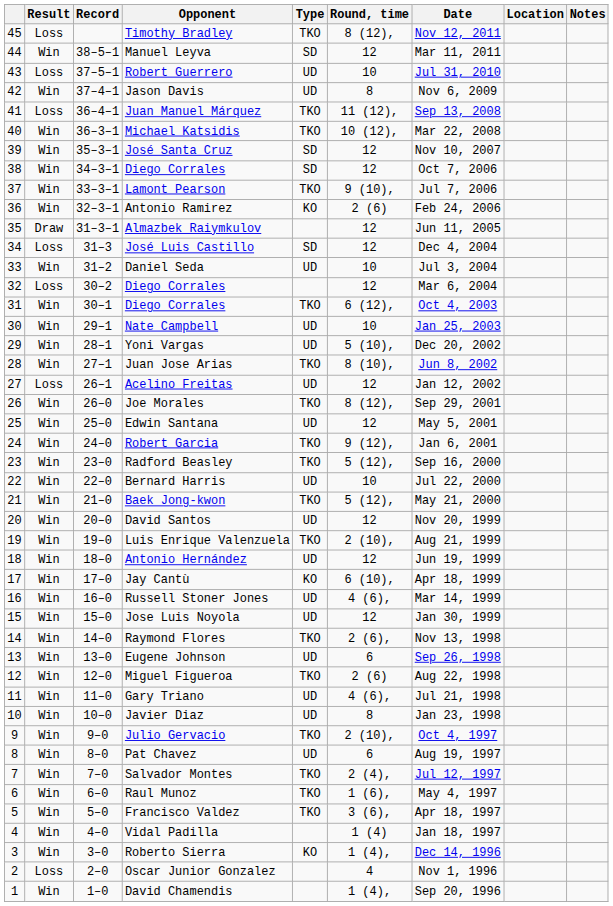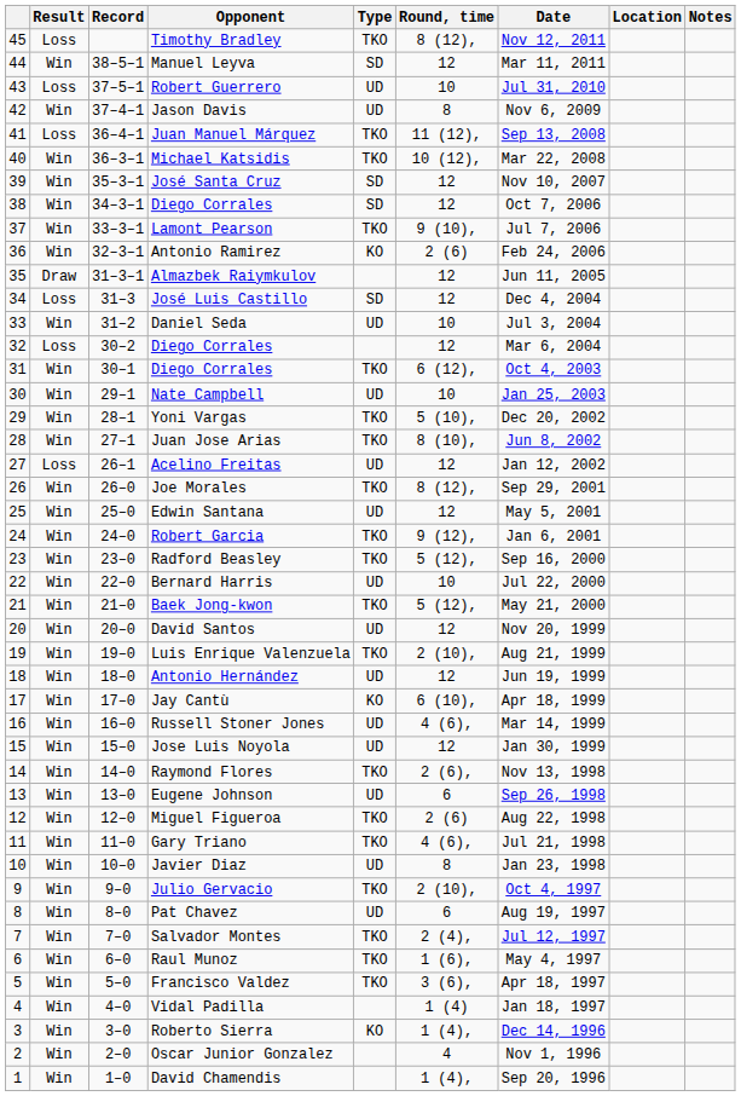 <table class="wikitable" style="text-align:center">
 <tr>
 <th></th>
 <th>Result</th>
 <th>Record</th>
 <th>Opponent</th>
 <th>Type</th>
 <th>Round, time</th>
 <th>Date</th>
 <th>Location</th>
 <th>Notes</th>
 </tr>
 <tr>
 <td>45</td>
 <td>Loss</td>
 <td></td>
 <td style="text-align:left;"><a href='#'>Timothy Bradley</a></td>
 <td>TKO</td>
 <td>8 (12), </td>
 <td><a href='#'>Nov 12, 2011</a></td>
 <td style="text-align:left;"></td>
 <td style="text-align:left;"></td>
 </tr>
 <tr>
 <td>44</td>
 <td>Win</td>
 <td>38–5–1</td>
 <td style="text-align:left;">Manuel Leyva</td>
 <td>SD</td>
 <td>12</td>
 <td>Mar 11, 2011</td>
 <td style="text-align:left;"></td>
 <td></td>
 </tr>
 <tr>
 <td>43</td>
 <td>Loss</td>
 <td>37–5–1</td>
 <td style="text-align:left;"><a href='#'>Robert Guerrero</a></td>
 <td>UD</td>
 <td>10</td>
 <td><a href='#'>Jul 31, 2010</a></td>
 <td style="text-align:left;"></td>
 <td></td>
 </tr>
 <tr>
 <td>42</td>
 <td>Win</td>
 <td>37–4–1</td>
 <td style="text-align:left;">Jason Davis</td>
 <td>UD</td>
 <td>8</td>
 <td>Nov 6, 2009</td>
 <td style="text-align:left;"></td>
 <td></td>
 </tr>
 <tr>
 <td>41</td>
 <td>Loss</td>
 <td>36–4–1</td>
 <td style="text-align:left;"><a href='#'>Juan Manuel Márquez</a></td>
 <td>TKO</td>
 <td>11 (12), </td>
 <td><a href='#'>Sep 13, 2008</a></td>
 <td style="text-align:left;"></td>
 <td style="text-align:left;"></td>
 </tr>
 <tr>
 <td>40</td>
 <td>Win</td>
 <td>36–3–1</td>
 <td style="text-align:left;"><a href='#'>Michael Katsidis</a></td>
 <td>TKO</td>
 <td>10 (12), </td>
 <td>Mar 22, 2008</td>
 <td style="text-align:left;"></td>
 <td style="text-align:left;"></td>
 </tr>
 <tr>
 <td>39</td>
 <td>Win</td>
 <td>35–3–1</td>
 <td style="text-align:left;"><a href='#'>José Santa Cruz</a></td>
 <td>SD</td>
 <td>12</td>
 <td>Nov 10, 2007</td>
 <td style="text-align:left;"></td>
 <td style="text-align:left;"></td>
 </tr>
 <tr>
 <td>38</td>
 <td>Win</td>
 <td>34–3–1</td>
 <td style="text-align:left;"><a href='#'>Diego Corrales</a></td>
 <td>SD</td>
 <td>12</td>
 <td>Oct 7, 2006</td>
 <td style="text-align:left;"></td>
 <td style="text-align:left;"></td>
 </tr>
 <tr>
 <td>37</td>
 <td>Win</td>
 <td>33–3–1</td>
 <td style="text-align:left;"><a href='#'>Lamont Pearson</a></td>
 <td>TKO</td>
 <td>9 (10), </td>
 <td>Jul 7, 2006</td>
 <td style="text-align:left;"></td>
 <td></td>
 </tr>
 <tr>
 <td>36</td>
 <td>Win</td>
 <td>32–3–1</td>
 <td style="text-align:left;">Antonio Ramirez</td>
 <td>KO</td>
 <td>2 (6)</td>
 <td>Feb 24, 2006</td>
 <td style="text-align:left;"></td>
 <td></td>
 </tr>
 <tr>
 <td>35</td>
 <td>Draw</td>
 <td>31–3–1</td>
 <td style="text-align:left;"><a href='#'>Almazbek Raiymkulov</a></td>
 <td></td>
 <td>12</td>
 <td>Jun 11, 2005</td>
 <td style="text-align:left;"></td>
 <td></td>
 </tr>
 <tr>
 <td>34</td>
 <td>Loss</td>
 <td>31–3</td>
 <td style="text-align:left;"><a href='#'>José Luis Castillo</a></td>
 <td>SD</td>
 <td>12</td>
 <td>Dec 4, 2004</td>
 <td style="text-align:left;"></td>
 <td style="text-align:left;"></td>
 </tr>
 <tr>
 <td>33</td>
 <td>Win</td>
 <td>31–2</td>
 <td style="text-align:left;">Daniel Seda</td>
 <td>UD</td>
 <td>10</td>
 <td>Jul 3, 2004</td>
 <td style="text-align:left;"></td>
 <td></td>
 </tr>
 <tr>
 <td>32</td>
 <td>Loss</td>
 <td>30–2</td>
 <td style="text-align:left;"><a href='#'>Diego Corrales</a></td>
 <td></td>
 <td>12</td>
 <td>Mar 6, 2004</td>
 <td style="text-align:left;"></td>
 <td style="text-align:left;"></td>
 </tr>
 <tr>
 <td>31</td>
 <td>Win</td>
 <td>30–1</td>
 <td style="text-align:left;"><a href='#'>Diego Corrales</a></td>
 <td>TKO</td>
 <td>6 (12), </td>
 <td><a href='#'>Oct 4, 2003</a></td>
 <td style="text-align:left;"></td>
 <td style="text-align:left;"></td>
 </tr>
 <tr>
 <td>30</td>
 <td>Win</td>
 <td>29–1</td>
 <td style="text-align:left;"><a href='#'>Nate Campbell</a></td>
 <td>UD</td>
 <td>10</td>
 <td><a href='#'>Jan 25, 2003</a></td>
 <td style="text-align:left;"></td>
 <td></td>
 </tr>
 <tr>
 <td>29</td>
 <td>Win</td>
 <td>28–1</td>
 <td style="text-align:left;">Yoni Vargas</td>
-<td>UD</td>
+<td>TKO</td>
 <td>5 (10), </td>
 <td>Dec 20, 2002</td>
 <td style="text-align:left;"></td>
 <td></td>
 </tr>
 <tr>
 <td>28</td>
 <td>Win</td>
 <td>27–1</td>
 <td style="text-align:left;">Juan Jose Arias</td>
 <td>TKO</td>
 <td>8 (10), </td>
 <td><a href='#'>Jun 8, 2002</a></td>
 <td style="text-align:left;"></td>
 <td></td>
 </tr>
 <tr>
 <td>27</td>
 <td>Loss</td>
 <td>26–1</td>
 <td style="text-align:left;"><a href='#'>Acelino Freitas</a></td>
 <td>UD</td>
 <td>12</td>
 <td>Jan 12, 2002</td>
 <td style="text-align:left;"></td>
 <td style="text-align:left;"></td>
 </tr>
 <tr>
 <td>26</td>
 <td>Win</td>
 <td>26–0</td>
 <td style="text-align:left;">Joe Morales</td>
 <td>TKO</td>
 <td>8 (12), </td>
 <td>Sep 29, 2001</td>
 <td style="text-align:left;"></td>
 <td style="text-align:left;"></td>
 </tr>
 <tr>
 <td>25</td>
 <td>Win</td>
 <td>25–0</td>
 <td style="text-align:left;">Edwin Santana</td>
 <td>UD</td>
 <td>12</td>
 <td>May 5, 2001</td>
 <td style="text-align:left;"></td>
 <td style="text-align:left;"></td>
 </tr>
 <tr>
 <td>24</td>
 <td>Win</td>
 <td>24–0</td>
 <td style="text-align:left;"><a href='#'>Robert Garcia</a></td>
 <td>TKO</td>
 <td>9 (12), </td>
 <td>Jan 6, 2001</td>
 <td style="text-align:left;"></td>
 <td style="text-align:left;"></td>
 </tr>
 <tr>
 <td>23</td>
 <td>Win</td>
 <td>23–0</td>
 <td style="text-align:left;">Radford Beasley</td>
 <td>TKO</td>
 <td>5 (12), </td>
 <td>Sep 16, 2000</td>
 <td style="text-align:left;"></td>
 <td style="text-align:left;"></td>
 </tr>
 <tr>
 <td>22</td>
 <td>Win</td>
 <td>22–0</td>
 <td style="text-align:left;">Bernard Harris</td>
 <td>UD</td>
 <td>10</td>
 <td>Jul 22, 2000</td>
 <td style="text-align:left;"></td>
 <td></td>
 </tr>
 <tr>
 <td>21</td>
 <td>Win</td>
 <td>21–0</td>
 <td style="text-align:left;"><a href='#'>Baek Jong-kwon</a></td>
 <td>TKO</td>
 <td>5 (12), </td>
 <td>May 21, 2000</td>
 <td style="text-align:left;"></td>
 <td style="text-align:left;"></td>
 </tr>
 <tr>
 <td>20</td>
 <td>Win</td>
 <td>20–0</td>
 <td style="text-align:left;">David Santos</td>
 <td>UD</td>
 <td>12</td>
 <td>Nov 20, 1999</td>
 <td style="text-align:left;"></td>
 <td style="text-align:left;"></td>
 </tr>
 <tr>
 <td>19</td>
 <td>Win</td>
 <td>19–0</td>
 <td style="text-align:left;">Luis Enrique Valenzuela</td>
 <td>TKO</td>
 <td>2 (10), </td>
 <td>Aug 21, 1999</td>
 <td style="text-align:left;"></td>
 <td></td>
 </tr>
 <tr>
 <td>18</td>
 <td>Win</td>
 <td>18–0</td>
 <td style="text-align:left;"><a href='#'>Antonio Hernández</a></td>
 <td>UD</td>
 <td>12</td>
 <td>Jun 19, 1999</td>
 <td style="text-align:left;"></td>
 <td style="text-align:left;"></td>
 </tr>
 <tr>
 <td>17</td>
 <td>Win</td>
 <td>17–0</td>
 <td style="text-align:left;">Jay Cantù</td>
 <td>KO</td>
 <td>6 (10), </td>
 <td>Apr 18, 1999</td>
 <td style="text-align:left;"></td>
 <td></td>
 </tr>
 <tr>
 <td>16</td>
 <td>Win</td>
 <td>16–0</td>
 <td style="text-align:left;">Russell Stoner Jones</td>
 <td>UD</td>
 <td>4 (6), </td>
 <td>Mar 14, 1999</td>
 <td style="text-align:left;"></td>
 <td></td>
 </tr>
 <tr>
 <td>15</td>
 <td>Win</td>
 <td>15–0</td>
 <td style="text-align:left;">Jose Luis Noyola</td>
 <td>UD</td>
 <td>12</td>
 <td>Jan 30, 1999</td>
 <td style="text-align:left;"></td>
 <td style="text-align:left;"></td>
 </tr>
 <tr>
 <td>14</td>
 <td>Win</td>
 <td>14–0</td>
 <td style="text-align:left;">Raymond Flores</td>
 <td>TKO</td>
 <td>2 (6), </td>
 <td>Nov 13, 1998</td>
 <td style="text-align:left;"></td>
 <td></td>
 </tr>
 <tr>
 <td>13</td>
 <td>Win</td>
 <td>13–0</td>
 <td style="text-align:left;">Eugene Johnson</td>
 <td>UD</td>
 <td>6</td>
 <td><a href='#'>Sep 26, 1998</a></td>
 <td style="text-align:left;"></td>
 <td></td>
 </tr>
 <tr>
 <td>12</td>
 <td>Win</td>
 <td>12–0</td>
 <td style="text-align:left;">Miguel Figueroa</td>
 <td>TKO</td>
 <td>2 (6)</td>
 <td>Aug 22, 1998</td>
 <td style="text-align:left;"></td>
 <td></td>
 </tr>
 <tr>
 <td>11</td>
 <td>Win</td>
 <td>11–0</td>
 <td style="text-align:left;">Gary Triano</td>
-<td>UD</td>
+<td>TKO</td>
 <td>4 (6), </td>
 <td>Jul 21, 1998</td>
 <td style="text-align:left;"></td>
 <td></td>
 </tr>
 <tr>
 <td>10</td>
 <td>Win</td>
 <td>10–0</td>
 <td style="text-align:left;">Javier Diaz</td>
 <td>UD</td>
 <td>8</td>
 <td>Jan 23, 1998</td>
 <td style="text-align:left;"></td>
 <td></td>
 </tr>
 <tr>
 <td>9</td>
 <td>Win</td>
 <td>9–0</td>
 <td style="text-align:left;"><a href='#'>Julio Gervacio</a></td>
 <td>TKO</td>
 <td>2 (10), </td>
 <td><a href='#'>Oct 4, 1997</a></td>
 <td style="text-align:left;"></td>
 <td></td>
 </tr>
 <tr>
 <td>8</td>
 <td>Win</td>
 <td>8–0</td>
 <td style="text-align:left;">Pat Chavez</td>
 <td>UD</td>
 <td>6</td>
 <td>Aug 19, 1997</td>
 <td style="text-align:left;"></td>
 <td></td>
 </tr>
 <tr>
 <td>7</td>
 <td>Win</td>
 <td>7–0</td>
 <td style="text-align:left;">Salvador Montes</td>
 <td>TKO</td>
 <td>2 (4), </td>
 <td><a href='#'>Jul 12, 1997</a></td>
 <td style="text-align:left;"></td>
 <td></td>
 </tr>
 <tr>
 <td>6</td>
 <td>Win</td>
 <td>6–0</td>
 <td style="text-align:left;">Raul Munoz</td>
 <td>TKO</td>
 <td>1 (6), </td>
 <td>May 4, 1997</td>
 <td style="text-align:left;"></td>
 <td></td>
 </tr>
 <tr>
 <td>5</td>
 <td>Win</td>
 <td>5–0</td>
 <td style="text-align:left;">Francisco Valdez</td>
 <td>TKO</td>
 <td>3 (6), </td>
 <td>Apr 18, 1997</td>
 <td style="text-align:left;"></td>
 <td></td>
 </tr>
 <tr>
 <td>4</td>
 <td>Win</td>
 <td>4–0</td>
 <td style="text-align:left;">Vidal Padilla</td>
 <td></td>
 <td>1 (4)</td>
 <td>Jan 18, 1997</td>
 <td style="text-align:left;"></td>
 <td></td>
 </tr>
 <tr>
 <td>3</td>
 <td>Win</td>
 <td>3–0</td>
 <td style="text-align:left;">Roberto Sierra</td>
 <td>KO</td>
 <td>1 (4), </td>
 <td><a href='#'>Dec 14, 1996</a></td>
 <td style="text-align:left;"></td>
 <td></td>
 </tr>
 <tr>
 <td>2</td>
-<td>Loss</td>
+<td>Win</td>
 <td>2–0</td>
 <td style="text-align:left;">Oscar Junior Gonzalez</td>
 <td></td>
 <td>4</td>
 <td>Nov 1, 1996</td>
 <td style="text-align:left;"></td>
 <td></td>
 </tr>
 <tr>
 <td>1</td>
 <td>Win</td>
 <td>1–0</td>
 <td style="text-align:left;">David Chamendis</td>
 <td></td>
 <td>1 (4), </td>
 <td>Sep 20, 1996</td>
 <td style="text-align:left;"></td>
 <td></td>
 </tr>
 </table>
